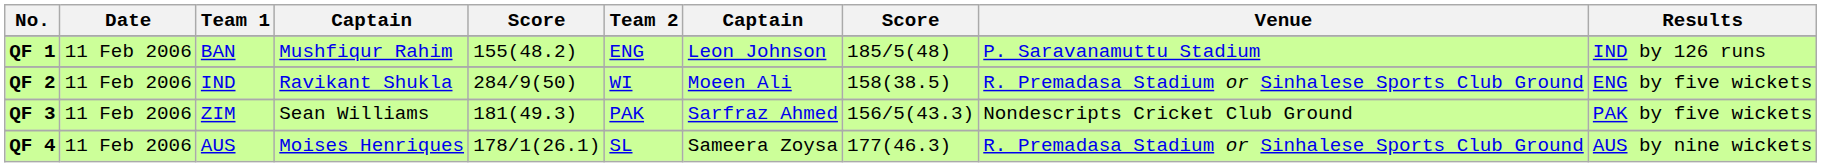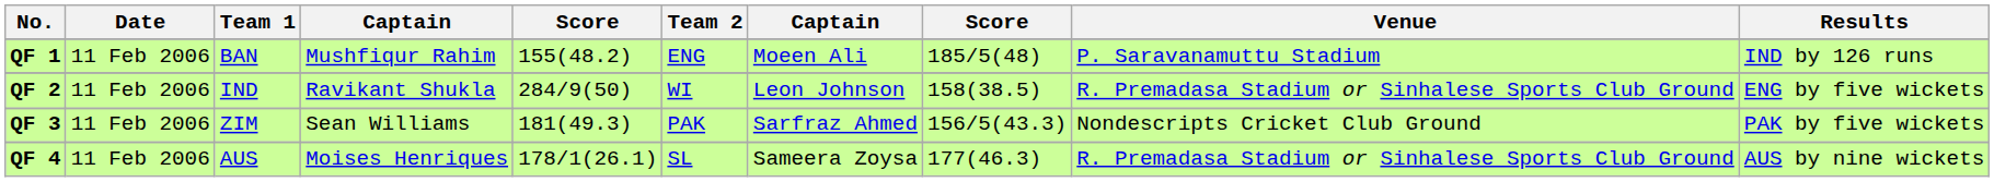 <table class="wikitable">
 <tr>
 <th>No.</th>
 <th>Date</th>
 <th>Team 1</th>
 <th>Captain</th>
 <th>Score</th>
 <th>Team 2</th>
 <th>Captain</th>
 <th>Score</th>
 <th>Venue</th>
 <th>Results</th>
 </tr>
 <tr>
 </tr>
 <tr bgcolor="CCFF99">
 <td><strong>QF 1</strong></td>
 <td>11 Feb 2006</td>
 <td><a href='#'>BAN</a></td>
 <td><a href='#'>Mushfiqur Rahim</a></td>
 <td>155(48.2)</td>
 <td><a href='#'>ENG</a></td>
-<td><a href='#'>Leon Johnson</a></td>
+<td><a href='#'>Moeen Ali</a></td>
 <td>185/5(48)</td>
 <td><a href='#'>P. Saravanamuttu Stadium</a></td>
 <td><a href='#'>IND</a> by 126 runs</td>
 </tr>
 <tr>
 </tr>
 <tr bgcolor="CCFF99">
 <td><strong>QF 2</strong></td>
 <td>11 Feb 2006</td>
 <td><a href='#'>IND</a></td>
 <td><a href='#'>Ravikant Shukla</a></td>
 <td>284/9(50)</td>
 <td><a href='#'>WI</a></td>
-<td><a href='#'>Moeen Ali</a></td>
+<td><a href='#'>Leon Johnson</a></td>
 <td>158(38.5)</td>
 <td><a href='#'>R. Premadasa Stadium</a> <em>or</em> <a href='#'>Sinhalese Sports Club Ground</a></td>
 <td><a href='#'>ENG</a> by five wickets</td>
 </tr>
 <tr>
 </tr>
 <tr bgcolor="CCFF99">
 <td><strong>QF 3</strong></td>
 <td>11 Feb 2006</td>
 <td><a href='#'>ZIM</a></td>
 <td>Sean Williams</td>
 <td>181(49.3)</td>
 <td><a href='#'>PAK</a></td>
 <td><a href='#'>Sarfraz Ahmed</a></td>
 <td>156/5(43.3)</td>
 <td>Nondescripts Cricket Club Ground</td>
 <td><a href='#'>PAK</a> by five wickets</td>
 </tr>
 <tr>
 </tr>
 <tr bgcolor="CCFF99">
 <td><strong>QF 4</strong></td>
 <td>11 Feb 2006</td>
 <td><a href='#'>AUS</a></td>
 <td><a href='#'>Moises Henriques</a></td>
 <td>178/1(26.1)</td>
 <td><a href='#'>SL</a></td>
 <td>Sameera Zoysa</td>
 <td>177(46.3)</td>
 <td><a href='#'>R. Premadasa Stadium</a> <em>or</em> <a href='#'>Sinhalese Sports Club Ground</a></td>
 <td><a href='#'>AUS</a> by nine wickets</td>
 </tr>
 </table>
